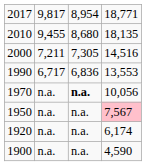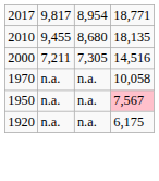 <table class="wikitable">
 <tr>
 <td>2017</td>
 <td>9,817</td>
 <td>8,954</td>
 <td>18,771</td>
 </tr>
 <tr>
 <td>2010</td>
 <td>9,455</td>
 <td>8,680</td>
 <td>18,135</td>
 </tr>
 <tr>
 <td>2000</td>
 <td>7,211</td>
 <td>7,305</td>
 <td>14,516</td>
 </tr>
 <tr>
-<td>1990</td>
-<td>6,717</td>
-<td>6,836</td>
-<td>13,553</td>
-</tr>
-<tr>
 <td>1970</td>
 <td>n.a.</td>
-<td><strong>n.a.</strong></td>
-<td>10,056</td>
+<td>n.a.</td>
+<td>10,058</td>
 </tr>
 <tr>
 <td>1950</td>
 <td>n.a.</td>
 <td>n.a.</td>
 <td style="background: pink;">7,567</td>
 </tr>
 <tr>
 <td>1920</td>
 <td>n.a.</td>
 <td>n.a.</td>
-<td>6,174</td>
-</tr>
-<tr>
-<td>1900</td>
-<td>n.a.</td>
-<td>n.a.</td>
-<td>4,590</td>
+<td>6,175</td>
 </tr>
 </table>
